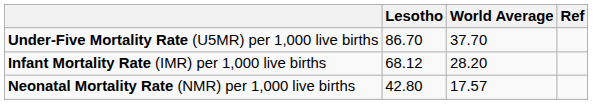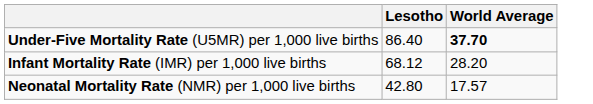 <table class="wikitable">
 <tr>
 <th></th>
 <th>Lesotho</th>
 <th>World Average</th>
-<th>Ref</th>
 </tr>
 <tr>
 <td><strong>Under-Five Mortality Rate</strong> (U5MR) per 1,000 live births</td>
-<td>86.70</td>
-<td>37.70</td>
-<td><br></td>
+<td>86.40</td>
+<td><strong>37.70</strong></td>
 </tr>
 <tr>
 <td><strong>Infant Mortality Rate</strong> (IMR) per 1,000 live births</td>
 <td>68.12</td>
 <td>28.20</td>
-<td><br></td>
 </tr>
 <tr>
 <td><strong>Neonatal Mortality Rate</strong> (NMR) per 1,000 live births</td>
 <td>42.80</td>
 <td>17.57</td>
-<td><br></td>
 </tr>
 </table>
